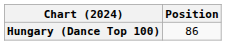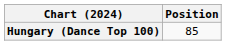 <table class="wikitable plainrowheaders" style="text-align:center">
 <tr>
 <th scope="col">Chart (2024)</th>
 <th scope="col">Position</th>
 </tr>
 <tr>
 <th scope="row">Hungary (Dance Top 100)</th>
-<td>86</td>
+<td>85</td>
 </tr>
 </table>
